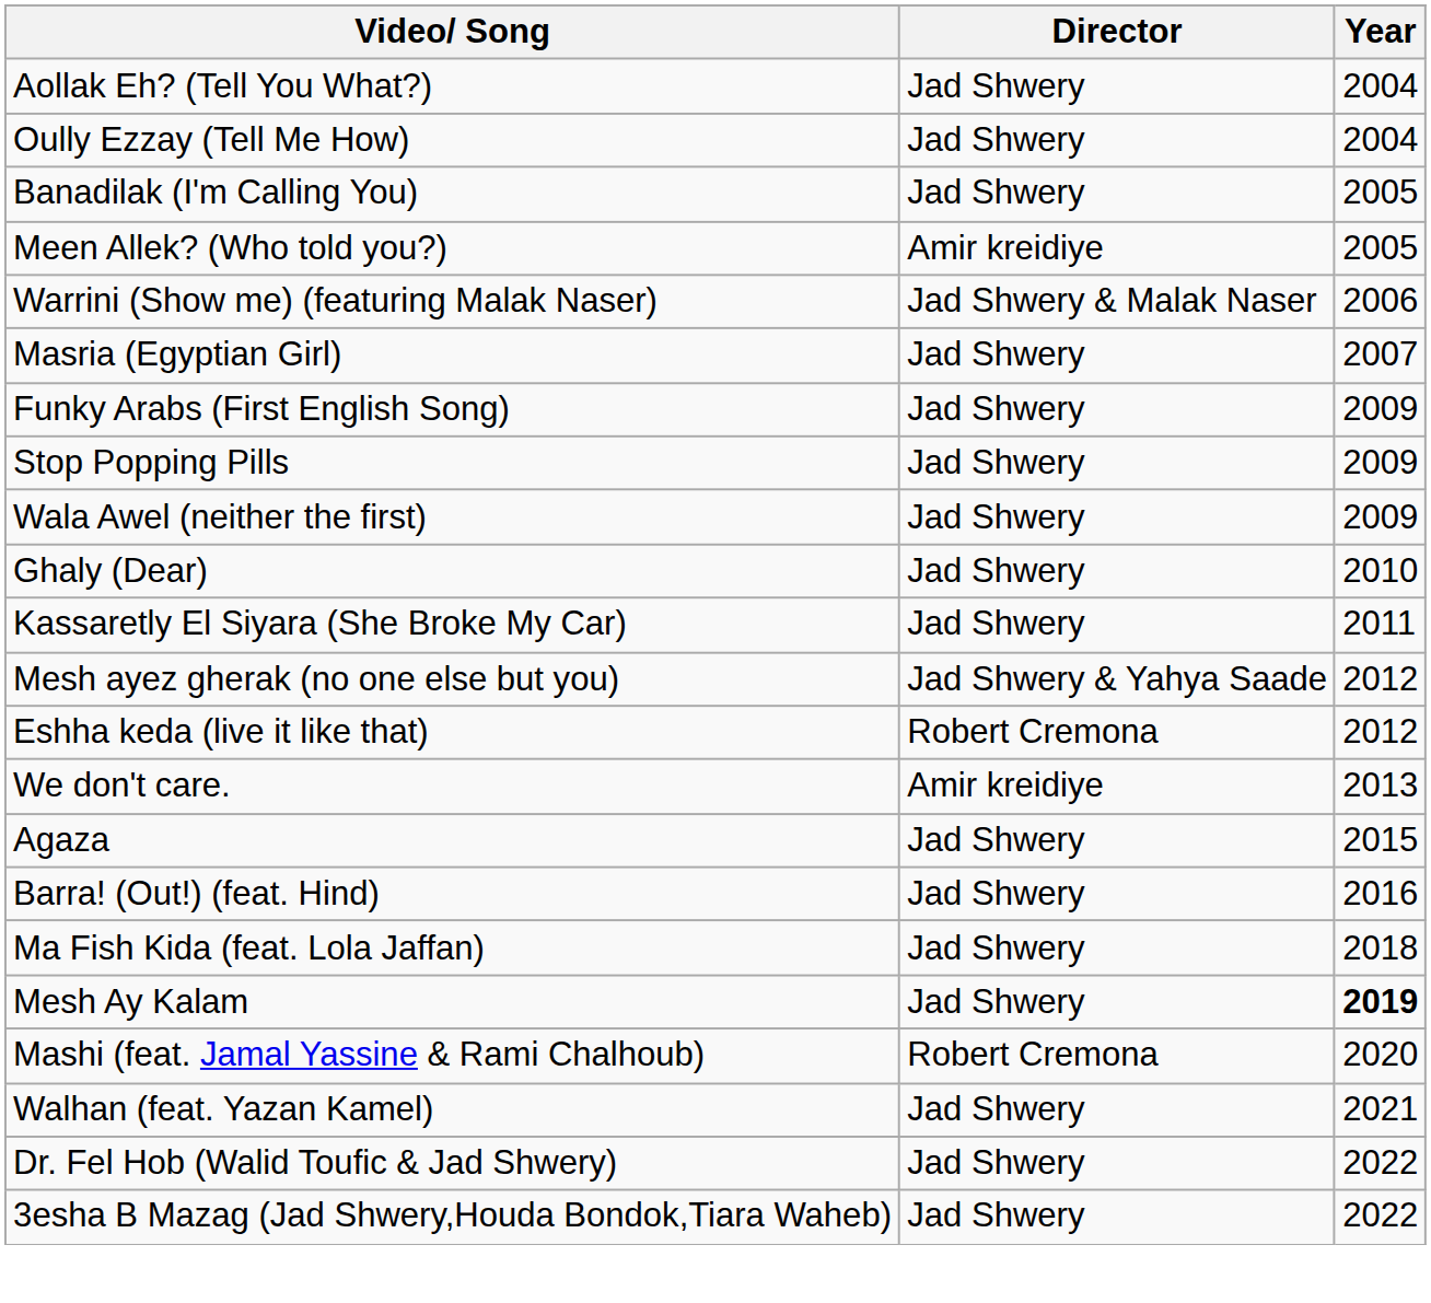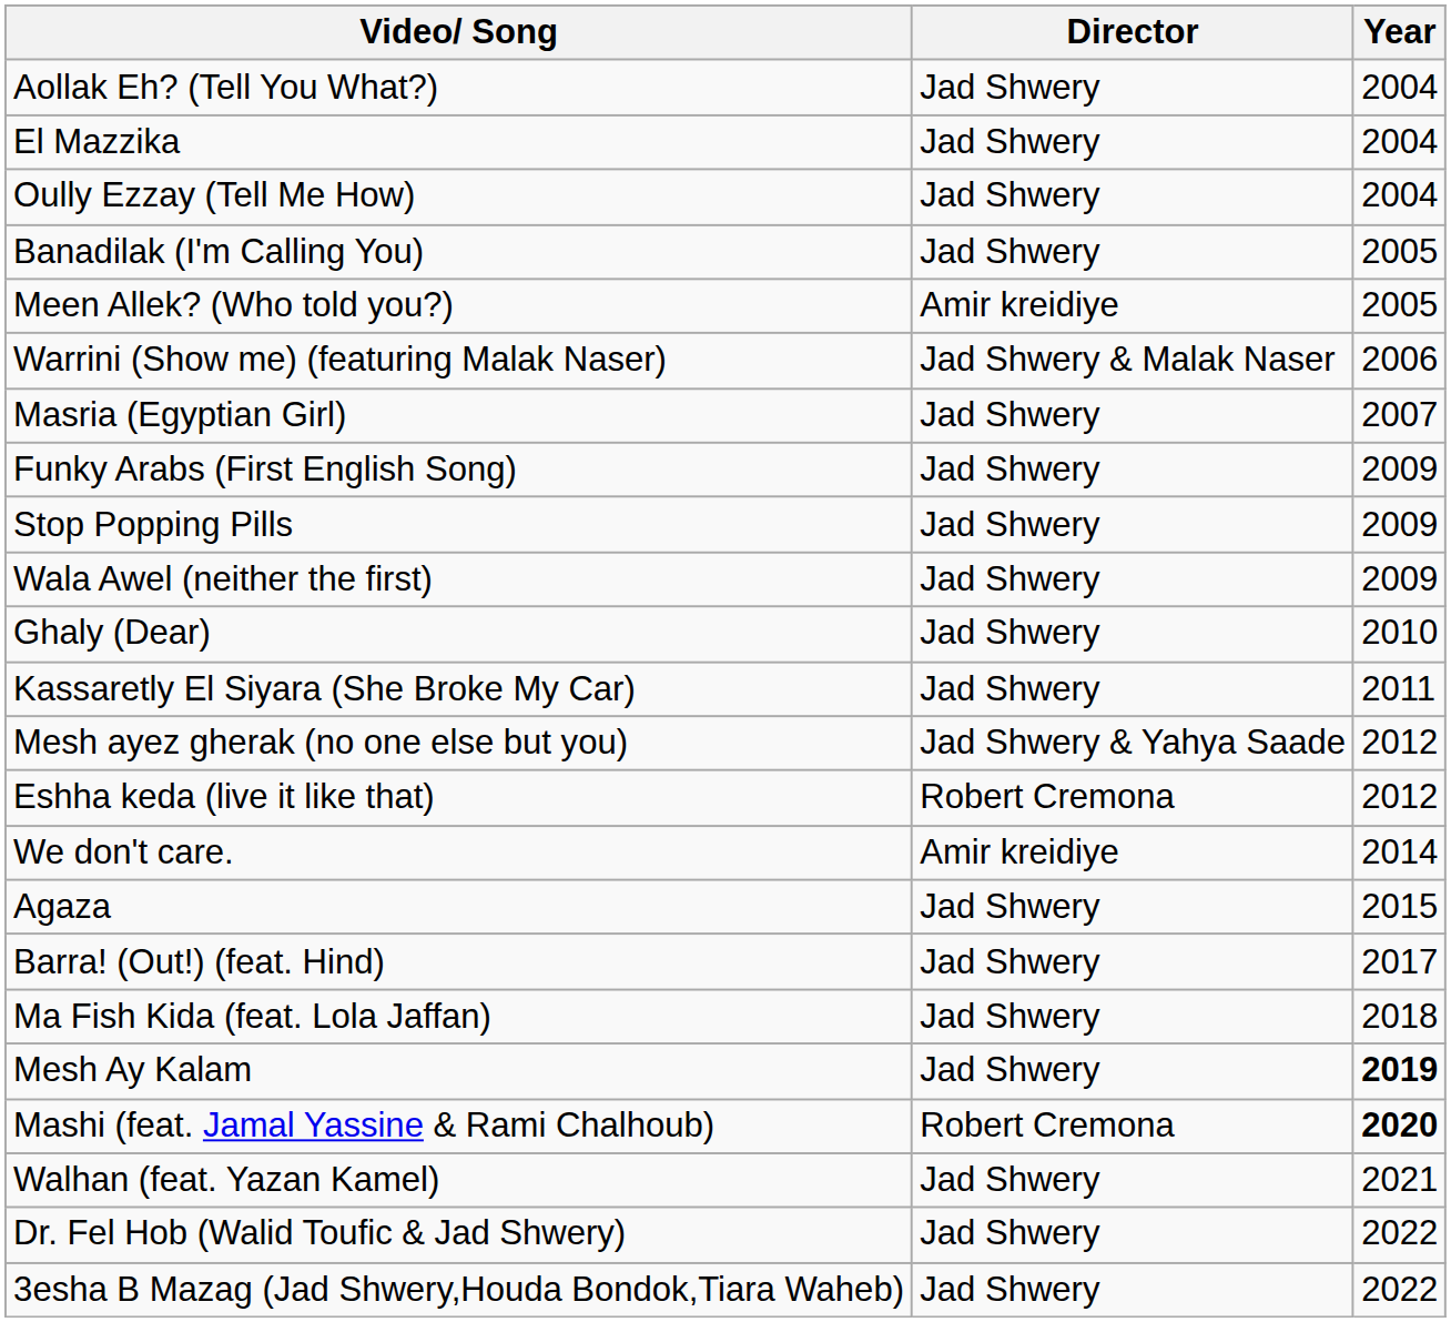 <table class="wikitable" border="1">
 <tr>
 <th>Video/ Song</th>
 <th>Director</th>
 <th>Year</th>
 </tr>
 <tr>
 <td>Aollak Eh? (Tell You What?)</td>
+<td>Jad Shwery</td>
+<td>2004</td>
+</tr>
+<tr>
+<td>El Mazzika</td>
 <td>Jad Shwery</td>
 <td>2004</td>
 </tr>
 <tr>
 <td>Oully Ezzay (Tell Me How)</td>
 <td>Jad Shwery</td>
 <td>2004</td>
 </tr>
 <tr>
 <td>Banadilak (I'm Calling You)</td>
 <td>Jad Shwery</td>
 <td>2005</td>
 </tr>
 <tr>
 <td>Meen Allek? (Who told you?)</td>
 <td>Amir kreidiye</td>
 <td>2005</td>
 </tr>
 <tr>
 <td>Warrini (Show me) (featuring Malak Naser)</td>
 <td>Jad Shwery & Malak Naser</td>
 <td>2006</td>
 </tr>
 <tr>
 <td>Masria (Egyptian Girl)</td>
 <td>Jad Shwery</td>
 <td>2007</td>
 </tr>
 <tr>
 <td>Funky Arabs (First English Song)</td>
 <td>Jad Shwery</td>
 <td>2009</td>
 </tr>
 <tr>
 <td>Stop Popping Pills</td>
 <td>Jad Shwery</td>
 <td>2009</td>
 </tr>
 <tr>
 <td>Wala Awel (neither the first)</td>
 <td>Jad Shwery</td>
 <td>2009</td>
 </tr>
 <tr>
 <td>Ghaly (Dear)</td>
 <td>Jad Shwery</td>
 <td>2010</td>
 </tr>
 <tr>
 <td>Kassaretly El Siyara (She Broke My Car)</td>
 <td>Jad Shwery</td>
 <td>2011</td>
 </tr>
 <tr>
 <td>Mesh ayez gherak (no one else but you)</td>
 <td>Jad Shwery & Yahya Saade</td>
 <td>2012</td>
 </tr>
 <tr>
 <td>Eshha keda (live it like that)</td>
 <td>Robert Cremona</td>
 <td>2012</td>
 </tr>
 <tr>
 <td>We don't care.</td>
 <td>Amir kreidiye</td>
-<td>2013</td>
+<td>2014</td>
 </tr>
 <tr>
 <td>Agaza</td>
 <td>Jad Shwery</td>
 <td>2015</td>
 </tr>
 <tr>
 <td>Barra! (Out!) (feat. Hind)</td>
 <td>Jad Shwery</td>
-<td>2016</td>
+<td>2017</td>
 </tr>
 <tr>
 <td>Ma Fish Kida  (feat. Lola Jaffan)</td>
 <td>Jad Shwery</td>
 <td>2018</td>
 </tr>
 <tr>
 <td>Mesh Ay Kalam</td>
 <td>Jad Shwery</td>
 <td><strong>2019</strong></td>
 </tr>
 <tr>
 <td>Mashi    (feat. <a href='#'>Jamal Yassine</a> & Rami Chalhoub)</td>
 <td>Robert Cremona</td>
-<td>2020</td>
+<td><strong>2020</strong></td>
 </tr>
 <tr>
 <td>Walhan   (feat. Yazan Kamel)</td>
 <td>Jad Shwery</td>
 <td>2021</td>
 </tr>
 <tr>
 <td>Dr. Fel Hob   (Walid Toufic & Jad Shwery)</td>
 <td>Jad Shwery</td>
 <td>2022</td>
 </tr>
 <tr>
 <td>3esha B Mazag  (Jad Shwery,Houda Bondok,Tiara Waheb)</td>
 <td>Jad Shwery</td>
 <td>2022</td>
 </tr>
 </table>
